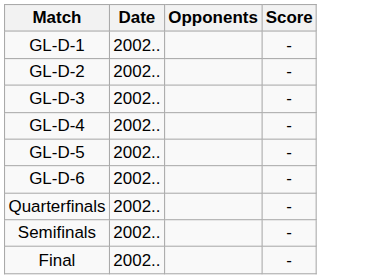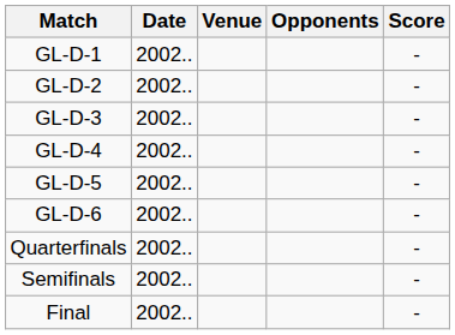 <table class="wikitable" style="text-align:center;">
 <tr>
 <th>Match</th>
 <th>Date</th>
+<th>Venue</th>
 <th>Opponents</th>
 <th>Score</th>
 </tr>
 <tr>
 <td>GL-D-1</td>
 <td>2002..</td>
 <td></td>
+<td></td>
 <td>-</td>
 </tr>
 <tr>
 <td>GL-D-2</td>
 <td>2002..</td>
+<td></td>
 <td></td>
 <td>-</td>
 </tr>
 <tr>
 <td>GL-D-3</td>
 <td>2002..</td>
 <td></td>
+<td></td>
 <td>-</td>
 </tr>
 <tr>
 <td>GL-D-4</td>
 <td>2002..</td>
+<td></td>
 <td></td>
 <td>-</td>
 </tr>
 <tr>
 <td>GL-D-5</td>
 <td>2002..</td>
 <td></td>
+<td></td>
 <td>-</td>
 </tr>
 <tr>
 <td>GL-D-6</td>
 <td>2002..</td>
+<td></td>
 <td></td>
 <td>-</td>
 </tr>
 <tr>
 <td>Quarterfinals</td>
 <td>2002..</td>
 <td></td>
+<td></td>
 <td>-</td>
 </tr>
 <tr>
 <td>Semifinals</td>
 <td>2002..</td>
+<td></td>
 <td></td>
 <td>-</td>
 </tr>
 <tr>
 <td>Final</td>
 <td>2002..</td>
 <td></td>
+<td></td>
 <td>-</td>
 </tr>
 </table>
